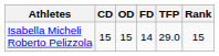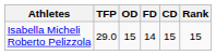 <table class="wikitable" border="1" style="font-size:90%">
 <tr>
 <th>Athletes</th>
-<th>CD</th>
+<th>TFP</th>
 <th>OD</th>
 <th>FD</th>
-<th>TFP</th>
+<th>CD</th>
 <th>Rank</th>
 </tr>
 <tr align=center>
 <td align=left><a href='#'>Isabella Micheli</a><br><a href='#'>Roberto Pelizzola</a></td>
-<td>15</td>
+<td>29.0</td>
 <td>15</td>
 <td>14</td>
-<td>29.0</td>
+<td>15</td>
 <td>15</td>
 </tr>
 </table>
